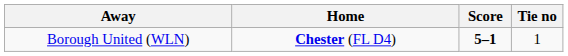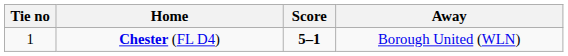 <table class="wikitable" style="text-align:center">
 <tr>
-<th width=250>Away</th>
+<th width=50>Tie no</th>
 <th width=250>Home</th>
 <th width=50>Score</th>
-<th width=50>Tie no</th>
+<th width=250>Away</th>
 </tr>
 <tr>
-<td><a href='#'>Borough United</a> (<a href='#'>WLN</a>)</td>
+<td>1</td>
 <td><strong><a href='#'>Chester</a></strong> (<a href='#'>FL D4</a>)</td>
 <td><strong>5–1</strong></td>
-<td>1</td>
+<td><a href='#'>Borough United</a> (<a href='#'>WLN</a>)</td>
 </tr>
 </table>
